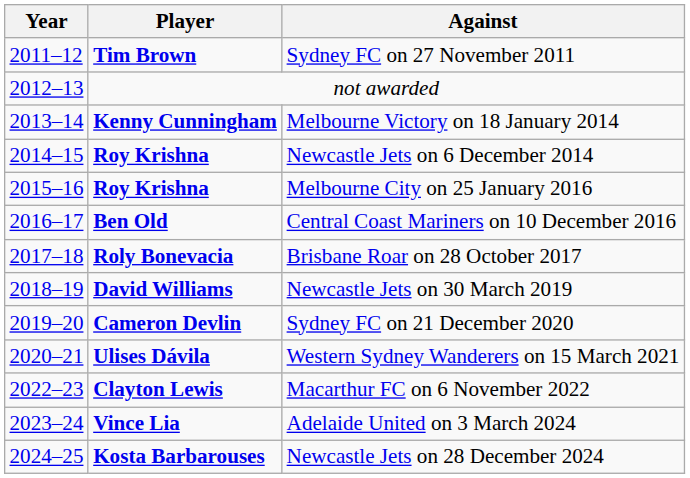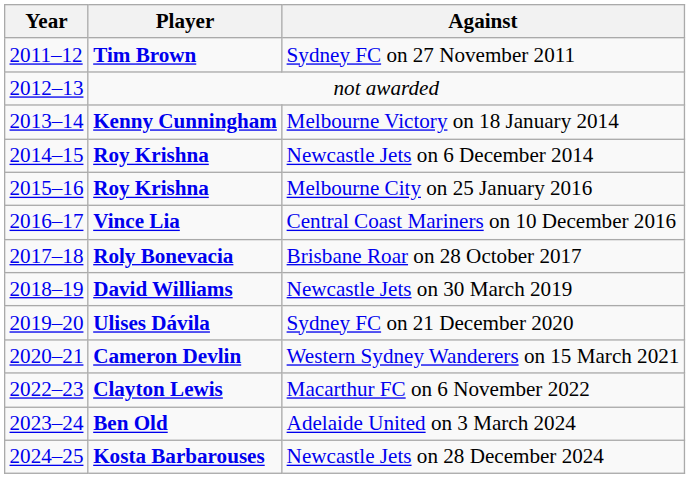 <table class="wikitable" border="1">
 <tr>
 <th>Year</th>
 <th>Player</th>
 <th>Against</th>
 </tr>
 <tr>
 <td><a href='#'>2011–12</a></td>
 <td style="text-align:left;"> <strong><a href='#'>Tim Brown</a></strong></td>
 <td><a href='#'>Sydney FC</a> on 27 November 2011</td>
 </tr>
 <tr>
 <td><a href='#'>2012–13</a></td>
 <td colspan="2" align="center"><em>not awarded</em></td>
 </tr>
 <tr>
 <td><a href='#'>2013–14</a></td>
 <td style="text-align:left;"> <strong><a href='#'>Kenny Cunningham</a></strong></td>
 <td><a href='#'>Melbourne Victory</a> on 18 January 2014</td>
 </tr>
 <tr>
 <td><a href='#'>2014–15</a></td>
 <td style="text-align:left;"> <strong><a href='#'>Roy Krishna</a></strong></td>
 <td><a href='#'>Newcastle Jets</a> on 6 December 2014</td>
 </tr>
 <tr>
 <td><a href='#'>2015–16</a></td>
 <td style="text-align:left;"> <strong><a href='#'>Roy Krishna</a></strong></td>
 <td><a href='#'>Melbourne City</a> on 25 January 2016</td>
 </tr>
 <tr>
 <td><a href='#'>2016–17</a></td>
-<td> <strong><a href='#'>Ben Old</a></strong></td>
+<td style="text-align:left;"> <strong><a href='#'>Vince Lia</a></strong></td>
 <td><a href='#'>Central Coast Mariners</a> on 10 December 2016</td>
 </tr>
 <tr>
 <td><a href='#'>2017–18</a></td>
 <td style="text-align:left;"> <strong><a href='#'>Roly Bonevacia</a></strong></td>
 <td><a href='#'>Brisbane Roar</a> on 28 October 2017</td>
 </tr>
 <tr>
 <td><a href='#'>2018–19</a></td>
 <td style="text-align:left;"> <strong><a href='#'>David Williams</a></strong></td>
 <td><a href='#'>Newcastle Jets</a> on 30 March 2019</td>
 </tr>
 <tr>
 <td><a href='#'>2019–20</a></td>
-<td style="text-align:left;"> <strong><a href='#'>Cameron Devlin</a></strong></td>
+<td style="text-align:left;"> <strong><a href='#'>Ulises Dávila</a></strong></td>
 <td><a href='#'>Sydney FC</a> on 21 December 2020</td>
 </tr>
 <tr>
 <td><a href='#'>2020–21</a></td>
-<td style="text-align:left;"> <strong><a href='#'>Ulises Dávila</a></strong></td>
+<td style="text-align:left;"> <strong><a href='#'>Cameron Devlin</a></strong></td>
 <td><a href='#'>Western Sydney Wanderers</a> on 15 March 2021</td>
 </tr>
 <tr>
 <td><a href='#'>2022–23</a></td>
 <td style="text-align:left;"> <strong><a href='#'>Clayton Lewis</a></strong></td>
 <td><a href='#'>Macarthur FC</a> on 6 November 2022</td>
 </tr>
 <tr>
 <td><a href='#'>2023–24</a></td>
-<td style="text-align:left;"> <strong><a href='#'>Vince Lia</a></strong></td>
+<td> <strong><a href='#'>Ben Old</a></strong></td>
 <td><a href='#'>Adelaide United</a> on 3 March 2024</td>
 </tr>
 <tr>
 <td><a href='#'>2024–25</a></td>
 <td> <strong><a href='#'>Kosta Barbarouses</a></strong></td>
 <td><a href='#'>Newcastle Jets</a> on 28 December 2024</td>
 </tr>
 </table>
